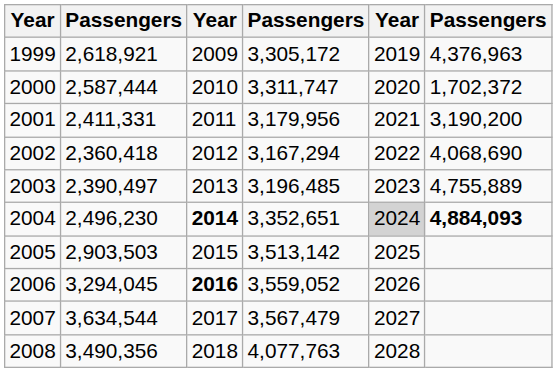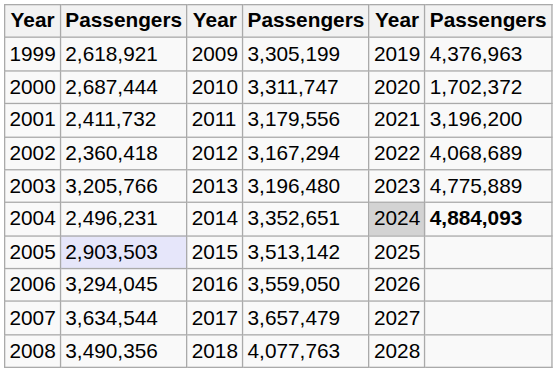 <table class="wikitable">
 <tr>
 <th>Year</th>
 <th>Passengers</th>
 <th>Year</th>
 <th>Passengers</th>
 <th>Year</th>
 <th>Passengers</th>
 </tr>
 <tr>
 <td>1999</td>
 <td>2,618,921</td>
 <td>2009</td>
-<td>3,305,172</td>
+<td>3,305,199</td>
 <td>2019</td>
 <td>4,376,963</td>
 </tr>
 <tr>
 <td>2000</td>
-<td>2,587,444</td>
+<td>2,687,444</td>
 <td>2010</td>
 <td>3,311,747</td>
 <td>2020</td>
 <td>1,702,372</td>
 </tr>
 <tr>
 <td>2001</td>
-<td>2,411,331</td>
+<td>2,411,732</td>
 <td>2011</td>
-<td>3,179,956</td>
+<td>3,179,556</td>
 <td>2021</td>
-<td>3,190,200</td>
+<td>3,196,200</td>
 </tr>
 <tr>
 <td>2002</td>
 <td>2,360,418</td>
 <td>2012</td>
 <td>3,167,294</td>
 <td>2022</td>
-<td>4,068,690</td>
+<td>4,068,689</td>
 </tr>
 <tr>
 <td>2003</td>
-<td>2,390,497</td>
+<td>3,205,766</td>
 <td>2013</td>
-<td>3,196,485</td>
+<td>3,196,480</td>
 <td>2023</td>
-<td>4,755,889</td>
+<td>4,775,889</td>
 </tr>
 <tr>
 <td>2004</td>
-<td>2,496,230</td>
-<td><strong>2014</strong></td>
+<td>2,496,231</td>
+<td>2014</td>
 <td>3,352,651</td>
 <td style="background: lightgrey;">2024</td>
 <td><strong>4,884,093</strong></td>
 </tr>
 <tr>
 <td>2005</td>
-<td>2,903,503</td>
+<td style="background: lavender;">2,903,503</td>
 <td>2015</td>
 <td>3,513,142</td>
 <td>2025</td>
 <td></td>
 </tr>
 <tr>
 <td>2006</td>
 <td>3,294,045</td>
-<td><strong>2016</strong></td>
-<td>3,559,052</td>
+<td>2016</td>
+<td>3,559,050</td>
 <td>2026</td>
 <td></td>
 </tr>
 <tr>
 <td>2007</td>
 <td>3,634,544</td>
 <td>2017</td>
-<td>3,567,479</td>
+<td>3,657,479</td>
 <td>2027</td>
 <td></td>
 </tr>
 <tr>
 <td>2008</td>
 <td>3,490,356</td>
 <td>2018</td>
 <td>4,077,763</td>
 <td>2028</td>
 <td></td>
 </tr>
 </table>
